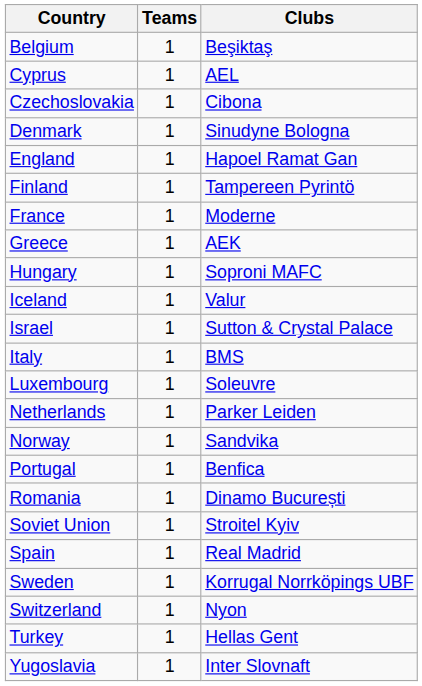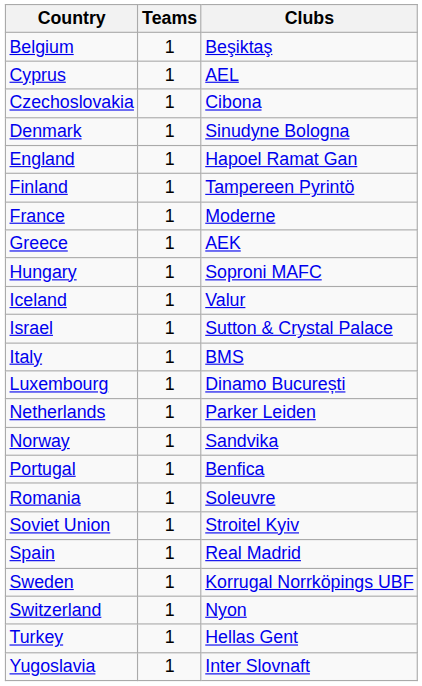 <table class="wikitable" style="margin-left:0.5em;">
 <tr>
 <th>Country</th>
 <th>Teams</th>
 <th colspan=5>Clubs</th>
 </tr>
 <tr>
 <td> <a href='#'>Belgium</a></td>
 <td align=center>1</td>
 <td><a href='#'>Beşiktaş</a></td>
 </tr>
 <tr>
 <td> <a href='#'>Cyprus</a></td>
 <td align=center>1</td>
 <td><a href='#'>AEL</a></td>
 </tr>
 <tr>
 <td> <a href='#'>Czechoslovakia</a></td>
 <td align=center>1</td>
 <td><a href='#'>Cibona</a></td>
 </tr>
 <tr>
 <td> <a href='#'>Denmark</a></td>
 <td align=center>1</td>
 <td><a href='#'>Sinudyne Bologna</a></td>
 </tr>
 <tr>
 <td> <a href='#'>England</a></td>
 <td align=center>1</td>
 <td><a href='#'>Hapoel Ramat Gan</a></td>
 </tr>
 <tr>
 <td> <a href='#'>Finland</a></td>
 <td align=center>1</td>
 <td><a href='#'>Tampereen Pyrintö</a></td>
 </tr>
 <tr>
 <td> <a href='#'>France</a></td>
 <td align=center>1</td>
 <td><a href='#'>Moderne</a></td>
 </tr>
 <tr>
 <td> <a href='#'>Greece</a></td>
 <td align=center>1</td>
 <td><a href='#'>AEK</a></td>
 </tr>
 <tr>
 <td> <a href='#'>Hungary</a></td>
 <td align=center>1</td>
 <td><a href='#'>Soproni MAFC</a></td>
 </tr>
 <tr>
 <td> <a href='#'>Iceland</a></td>
 <td align=center>1</td>
 <td><a href='#'>Valur</a></td>
 </tr>
 <tr>
 <td> <a href='#'>Israel</a></td>
 <td align=center>1</td>
 <td><a href='#'>Sutton & Crystal Palace</a></td>
 </tr>
 <tr>
 <td> <a href='#'>Italy</a></td>
 <td align=center>1</td>
 <td><a href='#'>BMS</a></td>
 </tr>
 <tr>
 <td> <a href='#'>Luxembourg</a></td>
 <td align=center>1</td>
-<td><a href='#'>Soleuvre</a></td>
+<td><a href='#'>Dinamo București</a></td>
 </tr>
 <tr>
 <td> <a href='#'>Netherlands</a></td>
 <td align=center>1</td>
 <td><a href='#'>Parker Leiden</a></td>
 </tr>
 <tr>
 <td> <a href='#'>Norway</a></td>
 <td align=center>1</td>
 <td><a href='#'>Sandvika</a></td>
 </tr>
 <tr>
 <td> <a href='#'>Portugal</a></td>
 <td align=center>1</td>
 <td><a href='#'>Benfica</a></td>
 </tr>
 <tr>
 <td> <a href='#'>Romania</a></td>
 <td align=center>1</td>
-<td><a href='#'>Dinamo București</a></td>
+<td><a href='#'>Soleuvre</a></td>
 </tr>
 <tr>
 <td> <a href='#'>Soviet Union</a></td>
 <td align=center>1</td>
 <td><a href='#'>Stroitel Kyiv</a></td>
 </tr>
 <tr>
 <td> <a href='#'>Spain</a></td>
 <td align=center>1</td>
 <td><a href='#'>Real Madrid</a></td>
 </tr>
 <tr>
 <td> <a href='#'>Sweden</a></td>
 <td align=center>1</td>
 <td><a href='#'>Korrugal Norrköpings UBF</a></td>
 </tr>
 <tr>
 <td> <a href='#'>Switzerland</a></td>
 <td align=center>1</td>
 <td><a href='#'>Nyon</a></td>
 </tr>
 <tr>
 <td> <a href='#'>Turkey</a></td>
 <td align=center>1</td>
 <td><a href='#'>Hellas Gent</a></td>
 </tr>
 <tr>
 <td> <a href='#'>Yugoslavia</a></td>
 <td align=center>1</td>
 <td><a href='#'>Inter Slovnaft</a></td>
 </tr>
 </table>
